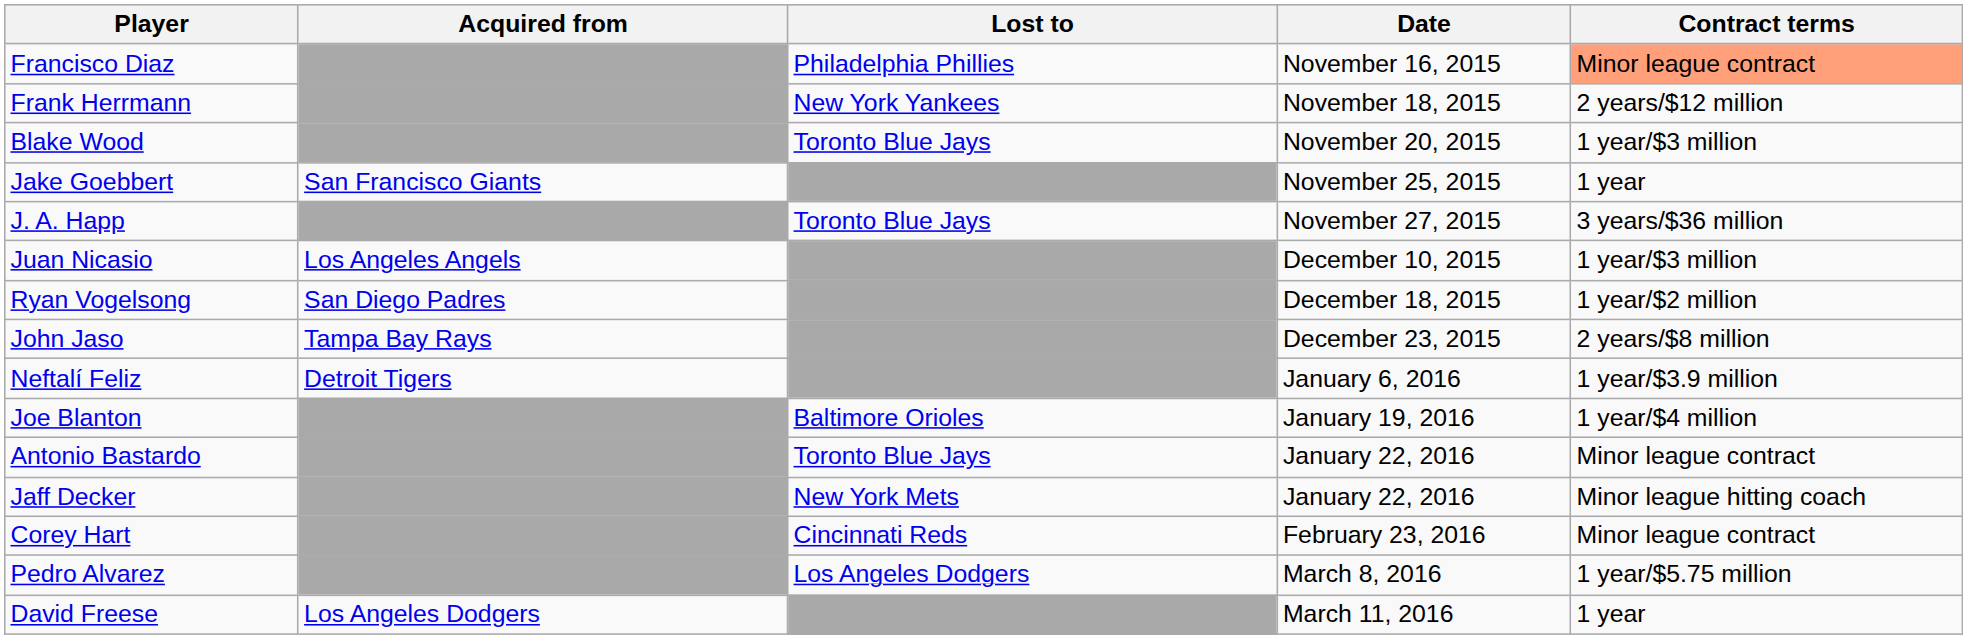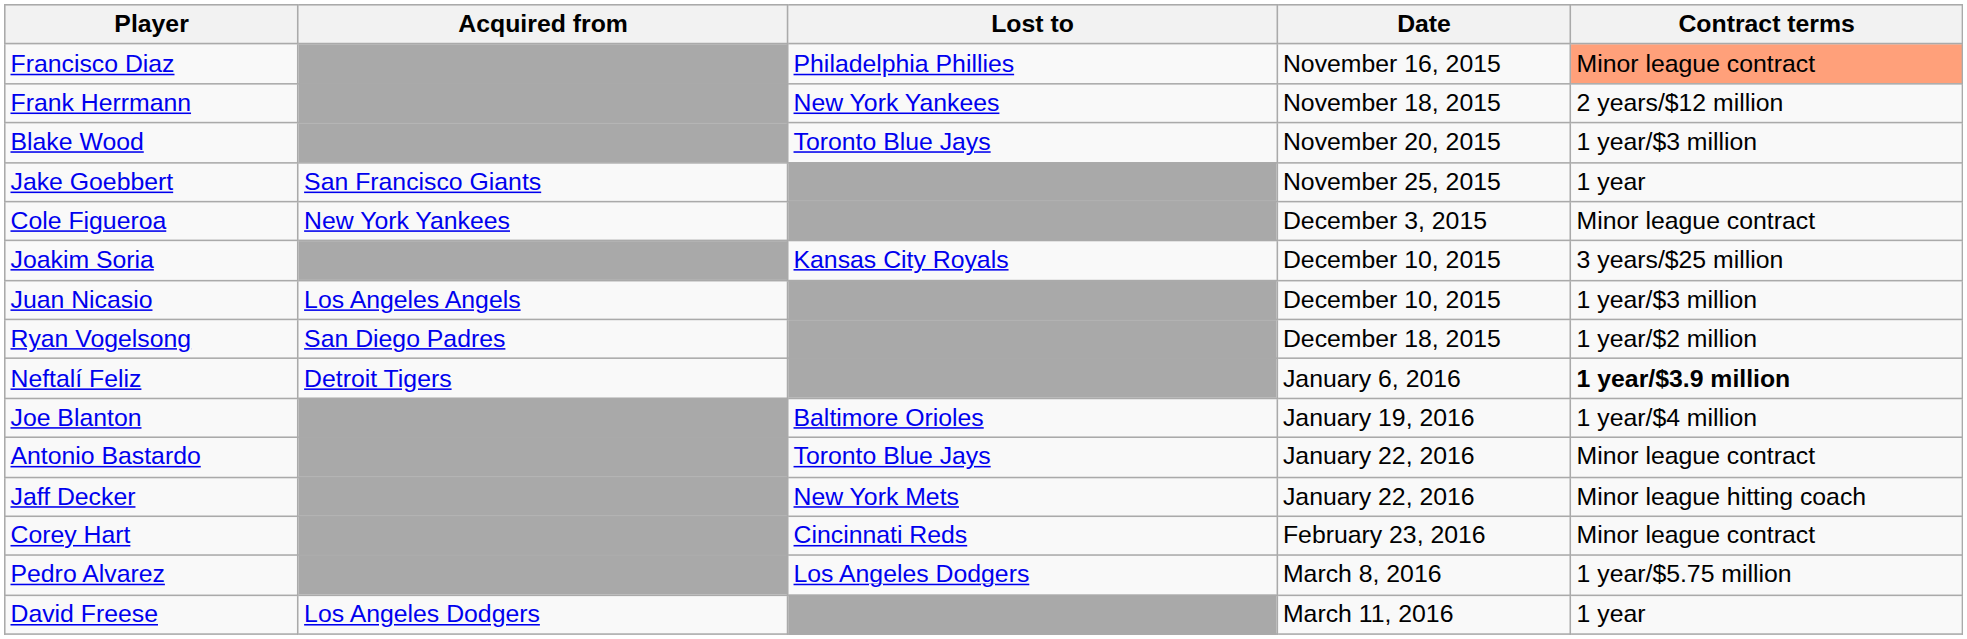 <table class="wikitable" style="width:100%;">
 <tr style="text-align:center; background:#ddd;">
 <th style="width:15%;">Player</th>
 <th style="width:25%;">Acquired from</th>
 <th style="width:25%;">Lost to</th>
 <th style="width:15%;">Date</th>
 <th style="width:20%;">Contract terms</th>
 </tr>
 <tr>
 <td><a href='#'>Francisco Diaz</a></td>
 <td style="background:darkgray;"></td>
 <td><a href='#'>Philadelphia Phillies</a></td>
 <td>November 16, 2015</td>
 <td style="background: lightsalmon;">Minor league contract</td>
 </tr>
 <tr>
 <td><a href='#'>Frank Herrmann</a></td>
 <td style="background:darkgray;"></td>
 <td><a href='#'>New York Yankees</a></td>
 <td>November 18, 2015</td>
 <td>2 years/$12 million</td>
 </tr>
 <tr>
 <td><a href='#'>Blake Wood</a></td>
 <td style="background:darkgray;"></td>
 <td><a href='#'>Toronto Blue Jays</a></td>
 <td>November 20, 2015</td>
 <td>1 year/$3 million</td>
 </tr>
 <tr>
 <td><a href='#'>Jake Goebbert</a></td>
 <td><a href='#'>San Francisco Giants</a></td>
 <td style="background:darkgray;"></td>
 <td>November 25, 2015</td>
 <td>1 year</td>
 </tr>
 <tr>
-<td><a href='#'>J. A. Happ</a></td>
+<td><a href='#'>Cole Figueroa</a></td>
+<td><a href='#'>New York Yankees</a></td>
 <td style="background:darkgray;"></td>
-<td><a href='#'>Toronto Blue Jays</a></td>
-<td>November 27, 2015</td>
-<td>3 years/$36 million</td>
+<td>December 3, 2015</td>
+<td>Minor league contract</td>
+</tr>
+<tr>
+<td><a href='#'>Joakim Soria</a></td>
+<td style="background:darkgray;"></td>
+<td><a href='#'>Kansas City Royals</a></td>
+<td>December 10, 2015</td>
+<td>3 years/$25 million</td>
 </tr>
 <tr>
 <td><a href='#'>Juan Nicasio</a></td>
 <td><a href='#'>Los Angeles Angels</a></td>
 <td style="background:darkgray;"></td>
 <td>December 10, 2015</td>
 <td>1 year/$3 million</td>
 </tr>
 <tr>
 <td><a href='#'>Ryan Vogelsong</a></td>
 <td><a href='#'>San Diego Padres</a></td>
 <td style="background:darkgray;"></td>
 <td>December 18, 2015</td>
 <td>1 year/$2 million</td>
 </tr>
 <tr>
-<td><a href='#'>John Jaso</a></td>
-<td><a href='#'>Tampa Bay Rays</a></td>
-<td style="background:darkgray;"></td>
-<td>December 23, 2015</td>
-<td>2 years/$8 million</td>
-</tr>
-<tr>
 <td><a href='#'>Neftalí Feliz</a></td>
 <td><a href='#'>Detroit Tigers</a></td>
 <td style="background:darkgray;"></td>
 <td>January 6, 2016</td>
-<td>1 year/$3.9 million</td>
+<td><strong>1 year/$3.9 million</strong></td>
 </tr>
 <tr>
 <td><a href='#'>Joe Blanton</a></td>
 <td style="background:darkgray;"></td>
 <td><a href='#'>Baltimore Orioles</a></td>
 <td>January 19, 2016</td>
 <td>1 year/$4 million</td>
 </tr>
 <tr>
 <td><a href='#'>Antonio Bastardo</a></td>
 <td style="background:darkgray;"></td>
 <td><a href='#'>Toronto Blue Jays</a></td>
 <td>January 22, 2016</td>
 <td>Minor league contract</td>
 </tr>
 <tr>
 <td><a href='#'>Jaff Decker</a></td>
 <td style="background:darkgray;"></td>
 <td><a href='#'>New York Mets</a></td>
 <td>January 22, 2016</td>
 <td>Minor league hitting coach</td>
 </tr>
 <tr>
 <td><a href='#'>Corey Hart</a></td>
 <td style="background:darkgray;"></td>
 <td><a href='#'>Cincinnati Reds</a></td>
 <td>February 23, 2016</td>
 <td>Minor league contract</td>
 </tr>
 <tr>
 <td><a href='#'>Pedro Alvarez</a></td>
 <td style="background:darkgray;"></td>
 <td><a href='#'>Los Angeles Dodgers</a></td>
 <td>March 8, 2016</td>
 <td>1 year/$5.75 million</td>
 </tr>
 <tr>
 <td><a href='#'>David Freese</a></td>
 <td><a href='#'>Los Angeles Dodgers</a></td>
 <td style="background:darkgray;"></td>
 <td>March 11, 2016</td>
 <td>1 year</td>
 </tr>
 </table>
